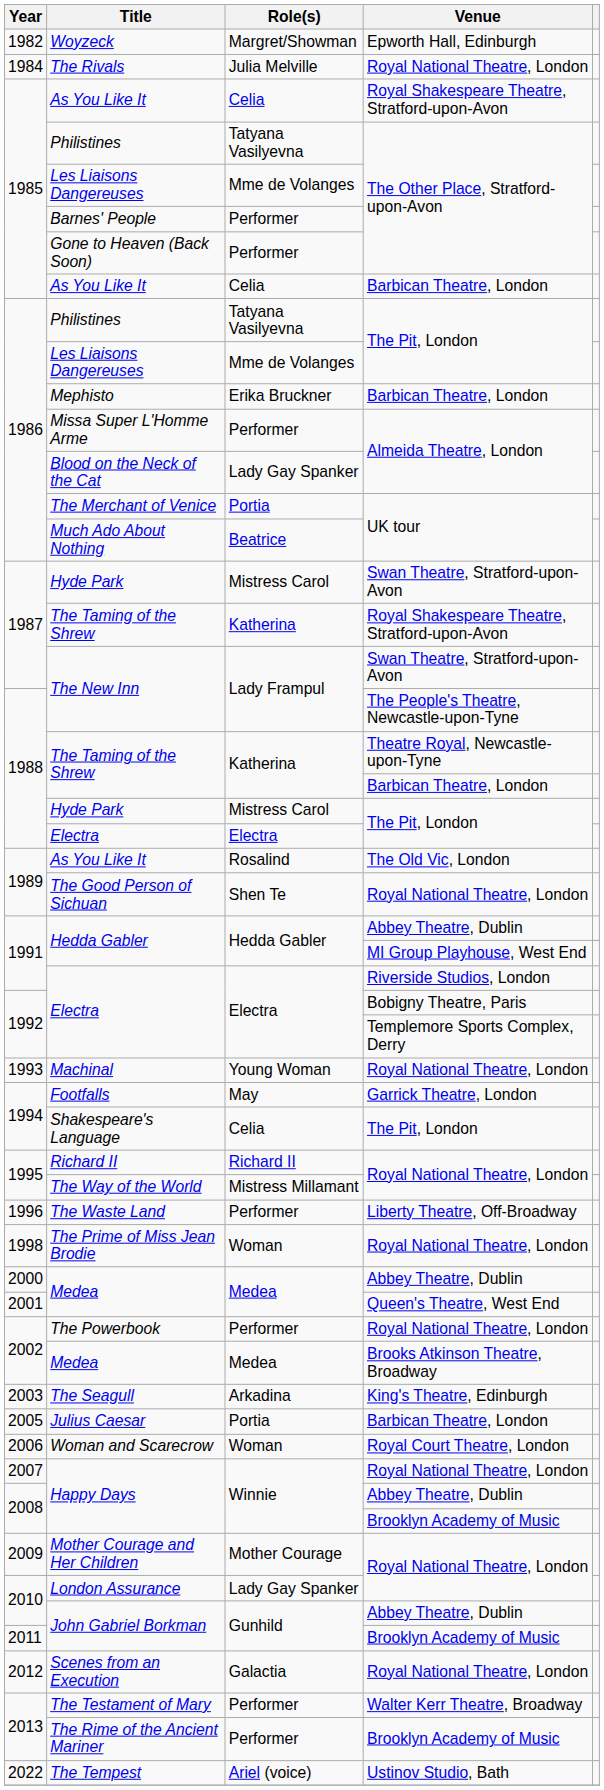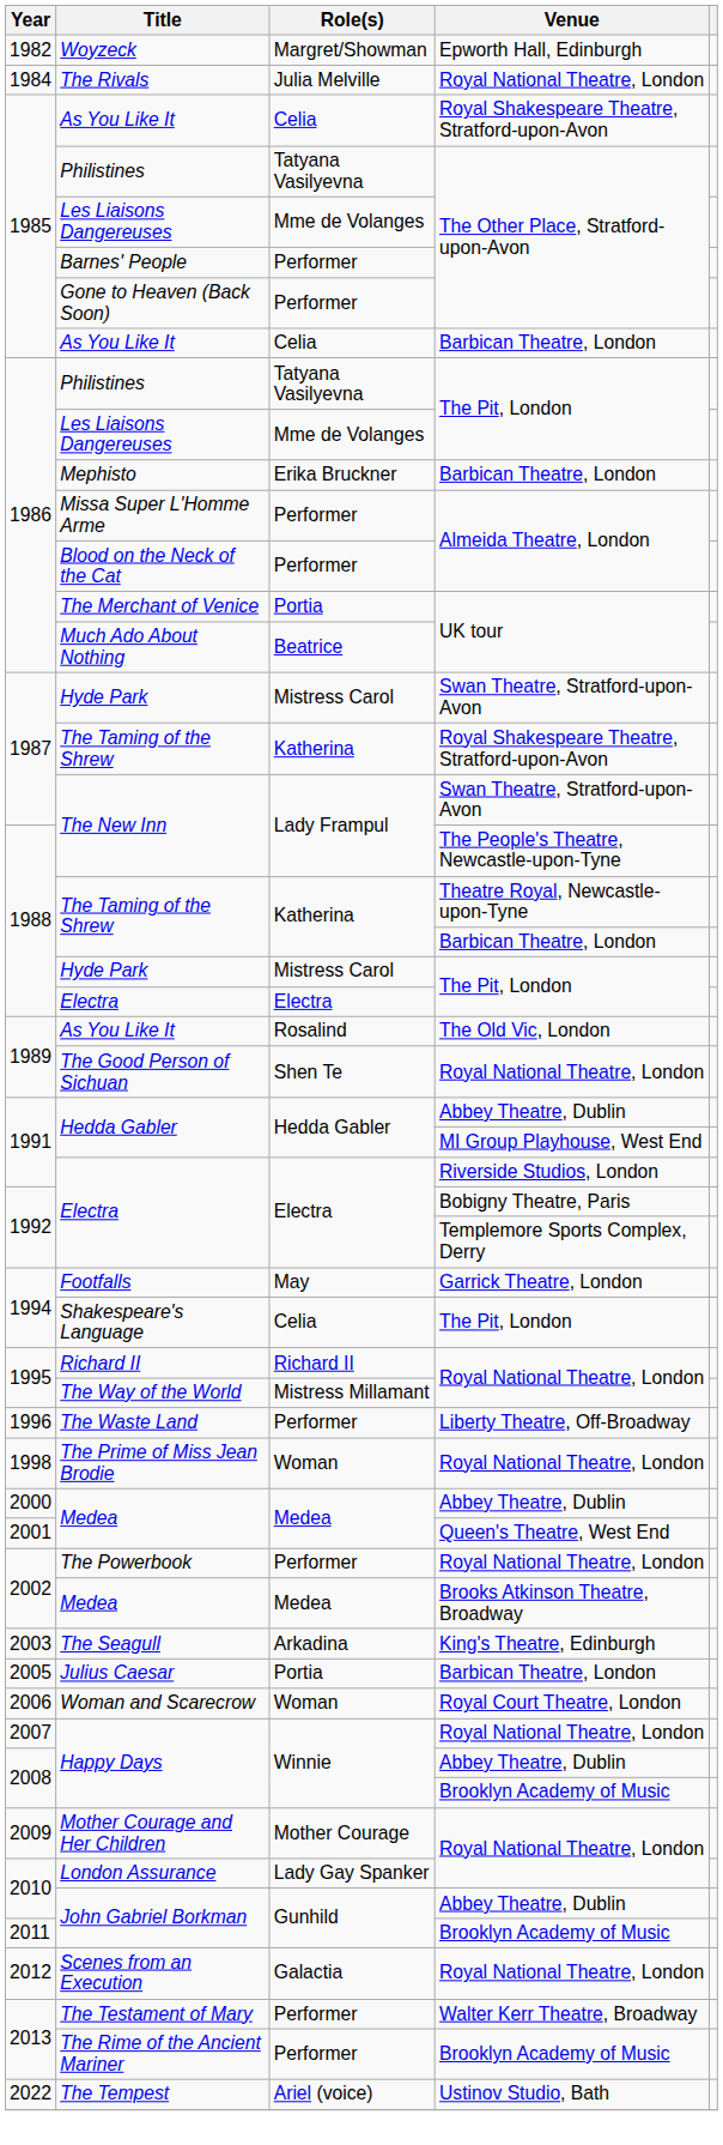 <table class="wikitable sortable">
 <tr>
 <th>Year</th>
 <th>Title</th>
 <th>Role(s)</th>
 <th>Venue</th>
 <th class="unsortable"></th>
 </tr>
 <tr>
 <td>1982</td>
 <td><em><a href='#'>Woyzeck</a></em></td>
 <td>Margret/Showman</td>
 <td>Epworth Hall, Edinburgh</td>
 <td></td>
 </tr>
 <tr>
 <td>1984</td>
 <td><em><a href='#'>The Rivals</a></em></td>
 <td>Julia Melville</td>
 <td><a href='#'>Royal National Theatre</a>, London</td>
 <td></td>
 </tr>
 <tr>
 <td rowspan=6>1985</td>
 <td><em><a href='#'>As You Like It</a></em></td>
 <td><a href='#'>Celia</a></td>
 <td><a href='#'>Royal Shakespeare Theatre</a>, Stratford-upon-Avon</td>
 <td></td>
 </tr>
 <tr>
 <td><em>Philistines</em></td>
 <td>Tatyana Vasilyevna</td>
 <td rowspan=4><a href='#'>The Other Place</a>, Stratford-upon-Avon</td>
 <td></td>
 </tr>
 <tr>
 <td><em><a href='#'>Les Liaisons Dangereuses</a></em></td>
 <td>Mme de Volanges</td>
 <td></td>
 </tr>
 <tr>
 <td><em>Barnes' People</em></td>
 <td>Performer</td>
 <td></td>
 </tr>
 <tr>
 <td><em>Gone to Heaven (Back Soon)</em></td>
 <td>Performer</td>
 <td></td>
 </tr>
 <tr>
 <td><em><a href='#'>As You Like It</a></em></td>
 <td>Celia</td>
 <td><a href='#'>Barbican Theatre</a>, London</td>
 <td></td>
 </tr>
 <tr>
 <td rowspan=7>1986</td>
 <td><em>Philistines</em></td>
 <td>Tatyana Vasilyevna</td>
 <td rowspan=2><a href='#'>The Pit</a>, London</td>
 <td></td>
 </tr>
 <tr>
 <td><em><a href='#'>Les Liaisons Dangereuses</a></em></td>
 <td>Mme de Volanges</td>
 <td></td>
 </tr>
 <tr>
 <td><em>Mephisto</em></td>
 <td>Erika Bruckner</td>
 <td><a href='#'>Barbican Theatre</a>, London</td>
 <td></td>
 </tr>
 <tr>
 <td><em>Missa Super L'Homme Arme</em></td>
 <td>Performer</td>
 <td rowspan="2"><a href='#'>Almeida Theatre</a>, London</td>
 <td></td>
 </tr>
 <tr>
 <td><em><a href='#'>Blood on the Neck of the Cat</a></em></td>
-<td>Lady Gay Spanker</td>
+<td>Performer</td>
 <td></td>
 </tr>
 <tr>
 <td><em><a href='#'>The Merchant of Venice</a></em></td>
 <td><a href='#'>Portia</a></td>
 <td rowspan="2">UK tour</td>
 <td></td>
 </tr>
 <tr>
 <td><em><a href='#'>Much Ado About Nothing</a></em></td>
 <td><a href='#'>Beatrice</a></td>
 <td></td>
 </tr>
 <tr>
 <td rowspan=3>1987</td>
 <td><em><a href='#'>Hyde Park</a></em></td>
 <td>Mistress Carol</td>
 <td><a href='#'>Swan Theatre</a>, Stratford-upon-Avon</td>
 <td></td>
 </tr>
 <tr>
 <td><em><a href='#'>The Taming of the Shrew</a></em></td>
 <td><a href='#'>Katherina</a></td>
 <td><a href='#'>Royal Shakespeare Theatre</a>, Stratford-upon-Avon</td>
 <td></td>
 </tr>
 <tr>
 <td rowspan=2><em><a href='#'>The New Inn</a></em></td>
 <td rowspan=2>Lady Frampul</td>
 <td><a href='#'>Swan Theatre</a>, Stratford-upon-Avon</td>
 <td></td>
 </tr>
 <tr>
 <td rowspan=5>1988</td>
 <td><a href='#'>The People's Theatre</a>, Newcastle-upon-Tyne</td>
 <td></td>
 </tr>
 <tr>
 <td rowspan=2><em><a href='#'>The Taming of the Shrew</a></em></td>
 <td rowspan=2>Katherina</td>
 <td><a href='#'>Theatre Royal</a>, Newcastle-upon-Tyne</td>
 <td></td>
 </tr>
 <tr>
 <td><a href='#'>Barbican Theatre</a>, London</td>
 <td></td>
 </tr>
 <tr>
 <td><em><a href='#'>Hyde Park</a></em></td>
 <td>Mistress Carol</td>
 <td rowspan=2><a href='#'>The Pit</a>, London</td>
 <td></td>
 </tr>
 <tr>
 <td><em><a href='#'>Electra</a></em></td>
 <td><a href='#'>Electra</a></td>
 <td></td>
 </tr>
 <tr>
 <td rowspan="2">1989</td>
 <td><em><a href='#'>As You Like It</a></em></td>
 <td>Rosalind</td>
 <td><a href='#'>The Old Vic</a>, London</td>
 <td></td>
 </tr>
 <tr>
 <td><em><a href='#'>The Good Person of Sichuan</a></em></td>
 <td>Shen Te</td>
 <td><a href='#'>Royal National Theatre</a>, London</td>
 <td></td>
 </tr>
 <tr>
 <td rowspan=3>1991</td>
 <td rowspan=2><em><a href='#'>Hedda Gabler</a></em></td>
 <td rowspan=2>Hedda Gabler</td>
 <td><a href='#'>Abbey Theatre</a>, Dublin</td>
 <td></td>
 </tr>
 <tr>
 <td><a href='#'>MI Group Playhouse</a>, West End</td>
 <td></td>
 </tr>
 <tr>
 <td rowspan=3><em><a href='#'>Electra</a></em></td>
 <td rowspan=3>Electra</td>
 <td><a href='#'>Riverside Studios</a>, London</td>
 <td></td>
 </tr>
 <tr>
 <td rowspan=2>1992</td>
 <td>Bobigny Theatre, Paris</td>
 <td></td>
 </tr>
 <tr>
 <td>Templemore Sports Complex, Derry</td>
-<td></td>
-</tr>
-<tr>
-<td>1993</td>
-<td><em><a href='#'>Machinal</a></em></td>
-<td>Young Woman</td>
-<td><a href='#'>Royal National Theatre</a>, London</td>
 <td></td>
 </tr>
 <tr>
 <td rowspan="2">1994</td>
 <td><em><a href='#'>Footfalls</a></em></td>
 <td>May</td>
 <td><a href='#'>Garrick Theatre</a>, London</td>
 <td></td>
 </tr>
 <tr>
 <td><em>Shakespeare's Language</em></td>
 <td>Celia</td>
 <td><a href='#'>The Pit</a>, London</td>
 <td></td>
 </tr>
 <tr>
 <td rowspan=2>1995</td>
 <td><em><a href='#'>Richard II</a></em></td>
 <td><a href='#'>Richard II</a></td>
 <td rowspan="2"><a href='#'>Royal National Theatre</a>, London</td>
 <td></td>
 </tr>
 <tr>
 <td><em><a href='#'>The Way of the World</a></em></td>
 <td>Mistress Millamant</td>
 <td></td>
 </tr>
 <tr>
 <td>1996</td>
 <td><em><a href='#'>The Waste Land</a></em></td>
 <td>Performer</td>
 <td><a href='#'>Liberty Theatre</a>, Off-Broadway</td>
 <td></td>
 </tr>
 <tr>
 <td>1998</td>
 <td><em><a href='#'>The Prime of Miss Jean Brodie</a></em></td>
 <td>Woman</td>
 <td><a href='#'>Royal National Theatre</a>, London</td>
 <td></td>
 </tr>
 <tr>
 <td>2000</td>
 <td rowspan=2><em><a href='#'>Medea</a></em></td>
 <td rowspan=2><a href='#'>Medea</a></td>
 <td><a href='#'>Abbey Theatre</a>, Dublin</td>
 <td></td>
 </tr>
 <tr>
 <td>2001</td>
 <td><a href='#'>Queen's Theatre</a>, West End</td>
 <td></td>
 </tr>
 <tr>
 <td rowspan=2>2002</td>
 <td><em>The Powerbook</em></td>
 <td>Performer</td>
 <td><a href='#'>Royal National Theatre</a>, London</td>
 <td></td>
 </tr>
 <tr>
 <td><em><a href='#'>Medea</a></em></td>
 <td>Medea</td>
 <td><a href='#'>Brooks Atkinson Theatre</a>, Broadway</td>
 <td></td>
 </tr>
 <tr>
 <td>2003</td>
 <td><em><a href='#'>The Seagull</a></em></td>
 <td>Arkadina</td>
 <td><a href='#'>King's Theatre</a>, Edinburgh</td>
 <td></td>
 </tr>
 <tr>
 <td>2005</td>
 <td><em><a href='#'>Julius Caesar</a></em></td>
 <td>Portia</td>
 <td><a href='#'>Barbican Theatre</a>, London</td>
 <td></td>
 </tr>
 <tr>
 <td>2006</td>
 <td><em>Woman and Scarecrow</em></td>
 <td>Woman</td>
 <td><a href='#'>Royal Court Theatre</a>, London</td>
 <td></td>
 </tr>
 <tr>
 <td>2007</td>
 <td rowspan=3><em><a href='#'>Happy Days</a></em></td>
 <td rowspan=3>Winnie</td>
 <td><a href='#'>Royal National Theatre</a>, London</td>
 <td></td>
 </tr>
 <tr>
 <td rowspan=2>2008</td>
 <td><a href='#'>Abbey Theatre</a>, Dublin</td>
 <td></td>
 </tr>
 <tr>
 <td><a href='#'>Brooklyn Academy of Music</a></td>
 <td></td>
 </tr>
 <tr>
 <td>2009</td>
 <td><em><a href='#'>Mother Courage and Her Children</a></em></td>
 <td>Mother Courage</td>
 <td rowspan=2><a href='#'>Royal National Theatre</a>, London</td>
 <td></td>
 </tr>
 <tr>
 <td rowspan=2>2010</td>
 <td><em><a href='#'>London Assurance</a></em></td>
 <td>Lady Gay Spanker</td>
 <td></td>
 </tr>
 <tr>
 <td rowspan=2><em><a href='#'>John Gabriel Borkman</a></em></td>
 <td rowspan=2>Gunhild</td>
 <td><a href='#'>Abbey Theatre</a>, Dublin</td>
 <td></td>
 </tr>
 <tr>
 <td>2011</td>
 <td><a href='#'>Brooklyn Academy of Music</a></td>
 <td></td>
 </tr>
 <tr>
 <td>2012</td>
 <td><em><a href='#'>Scenes from an Execution</a></em></td>
 <td>Galactia</td>
 <td><a href='#'>Royal National Theatre</a>, London</td>
 <td></td>
 </tr>
 <tr>
 <td rowspan=2>2013</td>
 <td><em><a href='#'>The Testament of Mary</a></em></td>
 <td>Performer</td>
 <td><a href='#'>Walter Kerr Theatre</a>, Broadway</td>
 <td></td>
 </tr>
 <tr>
 <td><em><a href='#'>The Rime of the Ancient Mariner</a></em></td>
 <td>Performer</td>
 <td><a href='#'>Brooklyn Academy of Music</a></td>
 <td></td>
 </tr>
 <tr>
 <td>2022</td>
 <td><em><a href='#'>The Tempest</a></em></td>
 <td><a href='#'>Ariel</a> (voice)</td>
 <td><a href='#'>Ustinov Studio</a>, Bath</td>
 <td></td>
 </tr>
 <tr>
 </tr>
 </table>
